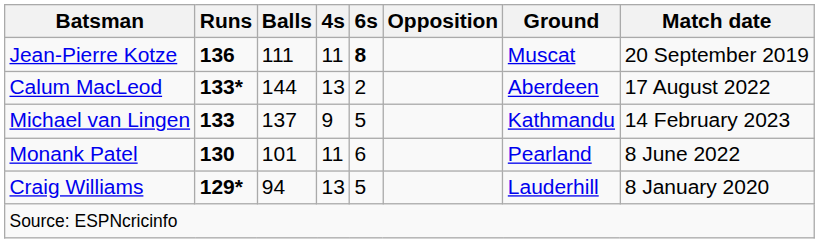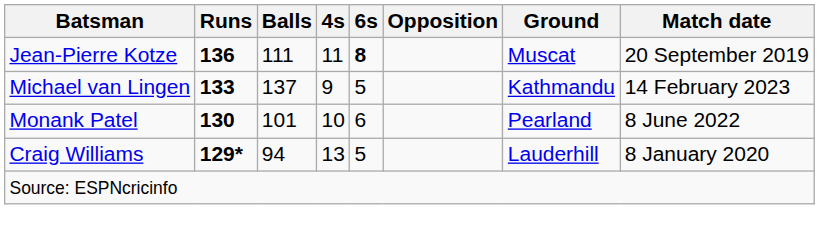 <table class="wikitable sortable">
 <tr>
 <th>Batsman</th>
 <th>Runs</th>
 <th>Balls</th>
 <th>4s</th>
 <th>6s</th>
 <th>Opposition</th>
 <th>Ground</th>
 <th>Match date</th>
 </tr>
 <tr>
 <td> <a href='#'>Jean-Pierre Kotze</a></td>
 <td><strong>136</strong></td>
 <td>111</td>
 <td>11</td>
 <td><strong>8</strong></td>
 <td></td>
 <td><a href='#'>Muscat</a></td>
 <td>20 September 2019</td>
 </tr>
 <tr>
-<td> <a href='#'>Calum MacLeod</a></td>
-<td><strong>133*</strong></td>
-<td>144</td>
-<td>13</td>
-<td>2</td>
-<td></td>
-<td><a href='#'>Aberdeen</a></td>
-<td>17 August 2022</td>
-</tr>
-<tr>
 <td> <a href='#'>Michael van Lingen</a></td>
 <td><strong>133</strong></td>
 <td>137</td>
 <td>9</td>
 <td>5</td>
 <td></td>
 <td><a href='#'>Kathmandu</a></td>
 <td>14 February 2023</td>
 </tr>
 <tr>
 <td> <a href='#'>Monank Patel</a></td>
 <td><strong>130</strong></td>
 <td>101</td>
-<td>11</td>
+<td>10</td>
 <td>6</td>
 <td></td>
 <td><a href='#'>Pearland</a></td>
 <td>8 June 2022</td>
 </tr>
 <tr>
 <td> <a href='#'>Craig Williams</a></td>
 <td><strong>129*</strong></td>
 <td>94</td>
 <td>13</td>
 <td>5</td>
 <td></td>
 <td><a href='#'>Lauderhill</a></td>
 <td>8 January 2020</td>
 </tr>
 <tr>
 <td colspan="8"><small>Source: ESPNcricinfo</small></td>
 </tr>
 </table>
